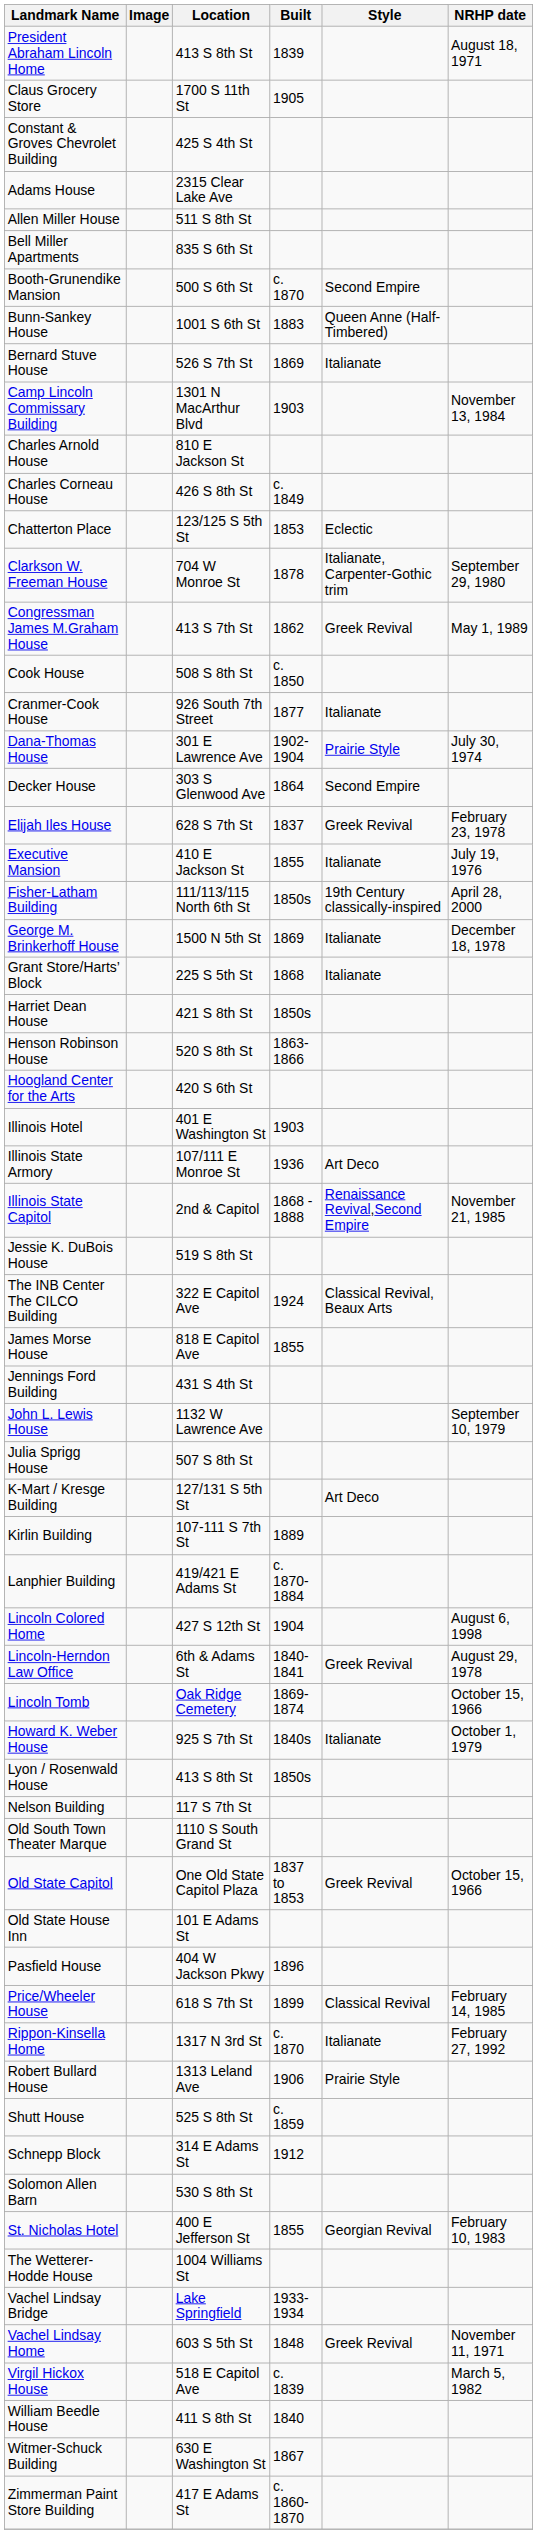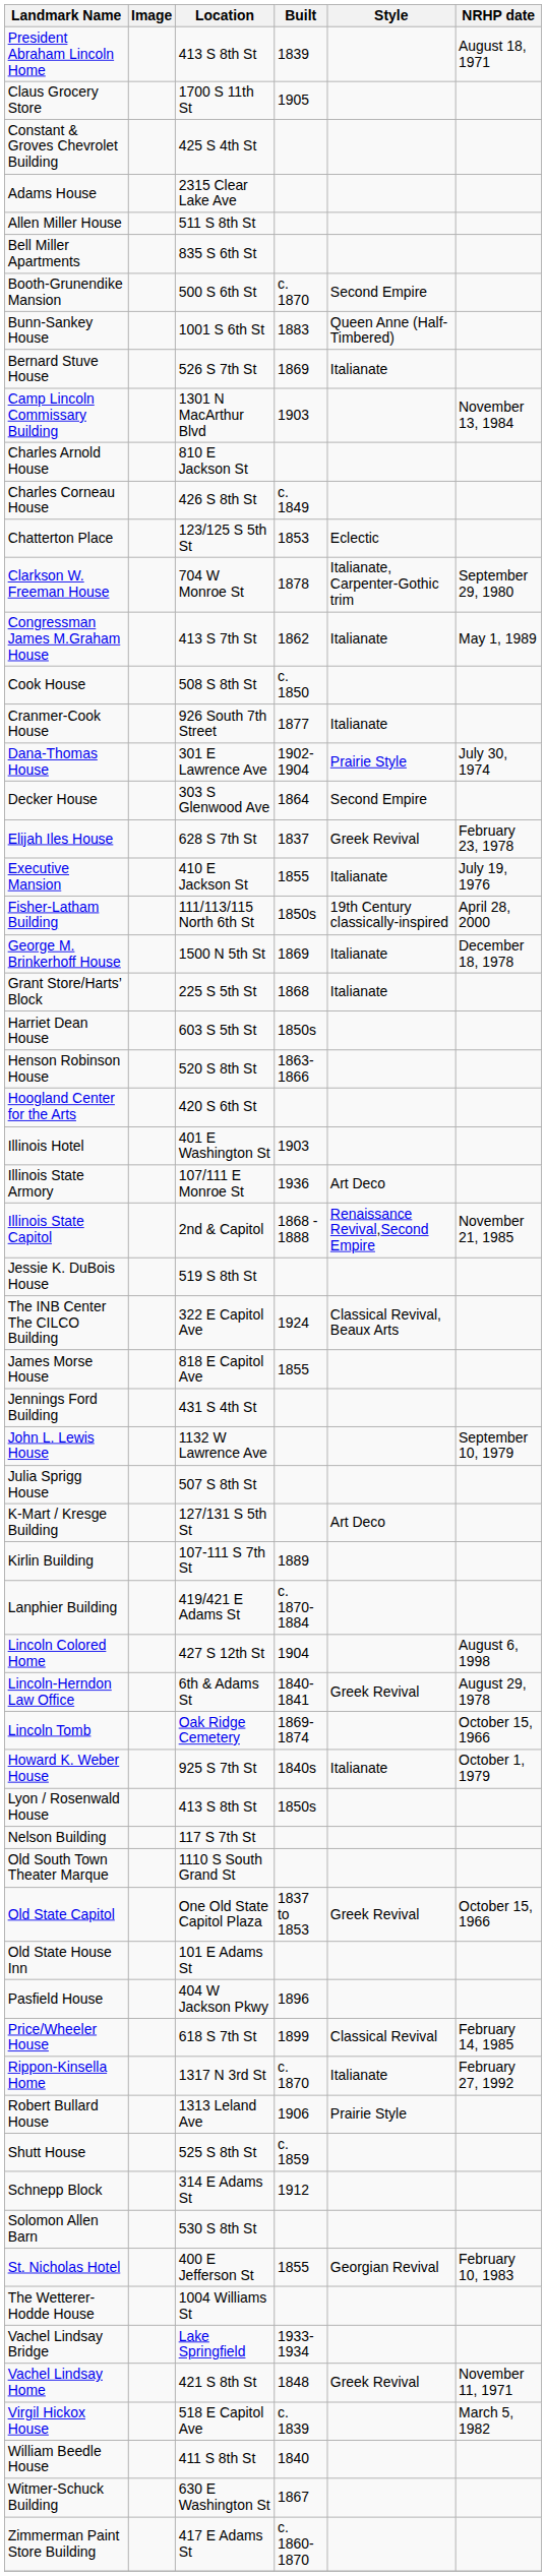 <table class="wikitable sortable">
 <tr>
 <th>Landmark Name</th>
 <th>Image</th>
 <th>Location</th>
 <th>Built</th>
 <th>Style</th>
 <th>NRHP date</th>
 </tr>
 <tr>
 <td><a href='#'>President Abraham Lincoln Home</a></td>
 <td></td>
 <td>413 S 8th St</td>
 <td>1839</td>
 <td></td>
 <td>August 18, 1971</td>
 </tr>
 <tr>
 <td>Claus Grocery Store</td>
 <td></td>
 <td>1700 S 11th St</td>
 <td>1905</td>
 <td></td>
 <td></td>
 </tr>
 <tr>
 <td>Constant & Groves Chevrolet Building</td>
 <td></td>
 <td>425 S 4th St</td>
 <td></td>
 <td></td>
 <td></td>
 </tr>
 <tr>
 <td>Adams House</td>
 <td></td>
 <td>2315 Clear Lake Ave</td>
 <td></td>
 <td></td>
 <td></td>
 </tr>
 <tr>
 <td>Allen Miller House</td>
 <td></td>
 <td>511 S 8th St</td>
 <td></td>
 <td></td>
 <td></td>
 </tr>
 <tr>
 <td>Bell Miller Apartments</td>
 <td></td>
 <td>835 S 6th St</td>
 <td></td>
 <td></td>
 <td></td>
 </tr>
 <tr>
 <td>Booth-Grunendike Mansion</td>
 <td></td>
 <td>500 S 6th St</td>
 <td>c. 1870</td>
 <td>Second Empire</td>
 <td></td>
 </tr>
 <tr>
 <td>Bunn-Sankey House</td>
 <td></td>
 <td>1001 S 6th St</td>
 <td>1883</td>
 <td>Queen Anne (Half-Timbered)</td>
 <td></td>
 </tr>
 <tr>
 <td>Bernard Stuve House</td>
 <td></td>
 <td>526 S 7th St</td>
 <td>1869</td>
 <td>Italianate</td>
 <td></td>
 </tr>
 <tr>
 <td><a href='#'>Camp Lincoln Commissary Building</a></td>
 <td></td>
 <td>1301 N MacArthur Blvd</td>
 <td>1903</td>
 <td></td>
 <td>November 13, 1984</td>
 </tr>
 <tr>
 <td>Charles Arnold House</td>
 <td></td>
 <td>810 E Jackson St</td>
 <td></td>
 <td></td>
 <td></td>
 </tr>
 <tr>
 <td>Charles Corneau House</td>
 <td></td>
 <td>426 S 8th St</td>
 <td>c. 1849</td>
 <td></td>
 <td></td>
 </tr>
 <tr>
 <td>Chatterton Place</td>
 <td></td>
 <td>123/125 S 5th St</td>
 <td>1853</td>
 <td>Eclectic</td>
 <td></td>
 </tr>
 <tr>
 <td><a href='#'>Clarkson W. Freeman House</a></td>
 <td></td>
 <td>704 W Monroe St</td>
 <td>1878</td>
 <td>Italianate, Carpenter-Gothic trim</td>
 <td>September 29, 1980</td>
 </tr>
 <tr>
 <td><a href='#'>Congressman James M.Graham House</a></td>
 <td></td>
 <td>413 S 7th St</td>
 <td>1862</td>
-<td>Greek Revival</td>
+<td>Italianate</td>
 <td>May 1, 1989</td>
 </tr>
 <tr>
 <td>Cook House</td>
 <td></td>
 <td>508 S 8th St</td>
 <td>c. 1850</td>
 <td></td>
 <td></td>
 </tr>
 <tr>
 <td>Cranmer-Cook House</td>
 <td></td>
 <td>926 South 7th Street</td>
 <td>1877</td>
 <td>Italianate</td>
 <td></td>
 </tr>
 <tr>
 <td><a href='#'>Dana-Thomas House</a></td>
 <td></td>
 <td>301 E Lawrence Ave</td>
 <td>1902-1904</td>
 <td><a href='#'>Prairie Style</a></td>
 <td>July 30, 1974</td>
 </tr>
 <tr>
 <td>Decker House</td>
 <td></td>
 <td>303 S Glenwood Ave</td>
 <td>1864</td>
 <td>Second Empire</td>
 <td></td>
 </tr>
 <tr>
 <td><a href='#'>Elijah Iles House</a></td>
 <td></td>
 <td>628 S 7th St</td>
 <td>1837</td>
 <td>Greek Revival</td>
 <td>February 23, 1978</td>
 </tr>
 <tr>
 <td><a href='#'>Executive Mansion</a></td>
 <td></td>
 <td>410 E Jackson St</td>
 <td>1855</td>
 <td>Italianate</td>
 <td>July 19, 1976</td>
 </tr>
 <tr>
 <td><a href='#'>Fisher-Latham Building</a></td>
 <td></td>
 <td>111/113/115 North 6th St</td>
 <td>1850s</td>
 <td>19th Century classically-inspired</td>
 <td>April 28, 2000</td>
 </tr>
 <tr>
 <td><a href='#'>George M. Brinkerhoff House</a></td>
 <td></td>
 <td>1500 N 5th St</td>
 <td>1869</td>
 <td>Italianate</td>
 <td>December 18, 1978</td>
 </tr>
 <tr>
 <td>Grant Store/Harts’ Block</td>
 <td></td>
 <td>225 S 5th St</td>
 <td>1868</td>
 <td>Italianate</td>
 <td></td>
 </tr>
 <tr>
 <td>Harriet Dean House</td>
 <td></td>
-<td>421 S 8th St</td>
+<td>603 S 5th St</td>
 <td>1850s</td>
 <td></td>
 <td></td>
 </tr>
 <tr>
 <td>Henson Robinson House</td>
 <td></td>
 <td>520 S 8th St</td>
 <td>1863-1866</td>
 <td></td>
 <td></td>
 </tr>
 <tr>
 <td><a href='#'>Hoogland Center for the Arts</a></td>
 <td></td>
 <td>420 S 6th St</td>
 <td></td>
 <td></td>
 <td></td>
 </tr>
 <tr>
 <td>Illinois Hotel</td>
 <td></td>
 <td>401 E Washington St</td>
 <td>1903</td>
 <td></td>
 <td></td>
 </tr>
 <tr>
 <td>Illinois State Armory</td>
 <td></td>
 <td>107/111 E Monroe St</td>
 <td>1936</td>
 <td>Art Deco</td>
 <td></td>
 </tr>
 <tr>
 <td><a href='#'>Illinois State Capitol</a></td>
 <td></td>
 <td>2nd & Capitol</td>
 <td>1868 - 1888</td>
 <td><a href='#'>Renaissance Revival</a>,<a href='#'>Second Empire</a></td>
 <td>November 21, 1985</td>
 </tr>
 <tr>
 <td>Jessie K. DuBois House</td>
 <td></td>
 <td>519 S 8th St</td>
 <td></td>
 <td></td>
 <td></td>
 </tr>
 <tr>
 <td>The INB Center<br>The CILCO Building</td>
 <td></td>
 <td>322 E Capitol Ave</td>
 <td>1924</td>
 <td>Classical Revival, Beaux Arts</td>
 <td></td>
 </tr>
 <tr>
 <td>James Morse House</td>
 <td></td>
 <td>818 E Capitol Ave</td>
 <td>1855</td>
 <td></td>
 <td></td>
 </tr>
 <tr>
 <td>Jennings Ford Building</td>
 <td></td>
 <td>431 S 4th St</td>
 <td></td>
 <td></td>
 <td></td>
 </tr>
 <tr>
 <td><a href='#'>John L. Lewis House</a></td>
 <td></td>
 <td>1132 W Lawrence Ave</td>
 <td></td>
 <td></td>
 <td>September 10, 1979</td>
 </tr>
 <tr>
 <td>Julia Sprigg House</td>
 <td></td>
 <td>507 S 8th St</td>
 <td></td>
 <td></td>
 <td></td>
 </tr>
 <tr>
 <td>K-Mart / Kresge Building</td>
 <td></td>
 <td>127/131 S 5th St</td>
 <td></td>
 <td>Art Deco</td>
 <td></td>
 </tr>
 <tr>
 <td>Kirlin Building</td>
 <td></td>
 <td>107-111 S 7th St</td>
 <td>1889</td>
 <td></td>
 <td></td>
 </tr>
 <tr>
 <td>Lanphier Building</td>
 <td></td>
 <td>419/421 E Adams St</td>
 <td>c. 1870-1884</td>
 <td></td>
 <td></td>
 </tr>
 <tr>
 <td><a href='#'>Lincoln Colored Home</a></td>
 <td></td>
 <td>427 S 12th St</td>
 <td>1904</td>
 <td></td>
 <td>August 6, 1998</td>
 </tr>
 <tr>
 <td><a href='#'>Lincoln-Herndon Law Office</a></td>
 <td></td>
 <td>6th & Adams St</td>
 <td>1840-1841</td>
 <td>Greek Revival</td>
 <td>August 29, 1978</td>
 </tr>
 <tr>
 <td><a href='#'>Lincoln Tomb</a></td>
 <td></td>
 <td><a href='#'>Oak Ridge Cemetery</a></td>
 <td>1869-1874</td>
 <td></td>
 <td>October 15, 1966</td>
 </tr>
 <tr>
 <td><a href='#'>Howard K. Weber House</a></td>
 <td></td>
 <td>925 S 7th St</td>
 <td>1840s</td>
 <td>Italianate</td>
 <td>October 1, 1979</td>
 </tr>
 <tr>
 <td>Lyon / Rosenwald House</td>
 <td></td>
 <td>413 S 8th St</td>
 <td>1850s</td>
 <td></td>
 <td></td>
 </tr>
 <tr>
 <td>Nelson Building</td>
 <td></td>
 <td>117 S 7th St</td>
 <td></td>
 <td></td>
 <td></td>
 </tr>
 <tr>
 <td>Old South Town Theater Marque</td>
 <td></td>
 <td>1110 S South Grand St</td>
 <td></td>
 <td></td>
 <td></td>
 </tr>
 <tr>
 <td><a href='#'>Old State Capitol</a></td>
 <td></td>
 <td>One Old State Capitol Plaza</td>
 <td>1837 to 1853</td>
 <td>Greek Revival</td>
 <td>October 15, 1966</td>
 </tr>
 <tr>
 <td>Old State House Inn</td>
 <td></td>
 <td>101 E Adams St</td>
 <td></td>
 <td></td>
 <td></td>
 </tr>
 <tr>
 <td>Pasfield House</td>
 <td></td>
 <td>404 W Jackson Pkwy</td>
 <td>1896</td>
 <td></td>
 <td></td>
 </tr>
 <tr>
 <td><a href='#'>Price/Wheeler House</a></td>
 <td></td>
 <td>618 S 7th St</td>
 <td>1899</td>
 <td>Classical Revival</td>
 <td>February 14, 1985</td>
 </tr>
 <tr>
 <td><a href='#'>Rippon-Kinsella Home</a></td>
 <td></td>
 <td>1317 N 3rd St</td>
 <td>c. 1870</td>
 <td>Italianate</td>
 <td>February 27, 1992</td>
 </tr>
 <tr>
 <td>Robert Bullard House</td>
 <td></td>
 <td>1313 Leland Ave</td>
 <td>1906</td>
 <td>Prairie Style</td>
 <td></td>
 </tr>
 <tr>
 <td>Shutt House</td>
 <td></td>
 <td>525 S 8th St</td>
 <td>c. 1859</td>
 <td></td>
 <td></td>
 </tr>
 <tr>
 <td>Schnepp Block</td>
 <td></td>
 <td>314 E Adams St</td>
 <td>1912</td>
 <td></td>
 <td></td>
 </tr>
 <tr>
 <td>Solomon Allen Barn</td>
 <td></td>
 <td>530 S 8th St</td>
 <td></td>
 <td></td>
 <td></td>
 </tr>
 <tr>
 <td><a href='#'>St. Nicholas Hotel</a></td>
 <td></td>
 <td>400 E Jefferson St</td>
 <td>1855</td>
 <td>Georgian Revival</td>
 <td>February 10, 1983</td>
 </tr>
 <tr>
 <td>The Wetterer-Hodde House</td>
 <td></td>
 <td>1004 Williams St</td>
 <td></td>
 <td></td>
 <td></td>
 </tr>
 <tr>
 <td>Vachel Lindsay Bridge</td>
 <td></td>
 <td><a href='#'>Lake Springfield</a></td>
 <td>1933-1934</td>
 <td></td>
 <td></td>
 </tr>
 <tr>
 <td><a href='#'>Vachel Lindsay Home</a></td>
 <td></td>
-<td>603 S 5th St</td>
+<td>421 S 8th St</td>
 <td>1848</td>
 <td>Greek Revival</td>
 <td>November 11, 1971</td>
 </tr>
 <tr>
 <td><a href='#'>Virgil Hickox House</a></td>
 <td></td>
 <td>518 E Capitol Ave</td>
 <td>c. 1839</td>
 <td></td>
 <td>March 5, 1982</td>
 </tr>
 <tr>
 <td>William Beedle House</td>
 <td></td>
 <td>411 S 8th St</td>
 <td>1840</td>
 <td></td>
 <td></td>
 </tr>
 <tr>
 <td>Witmer-Schuck Building</td>
 <td></td>
 <td>630 E Washington St</td>
 <td>1867</td>
 <td></td>
 <td></td>
 </tr>
 <tr>
 <td>Zimmerman Paint Store Building</td>
 <td></td>
 <td>417 E Adams St</td>
 <td>c. 1860-1870</td>
 <td></td>
 <td></td>
 </tr>
 <tr>
 </tr>
 </table>
